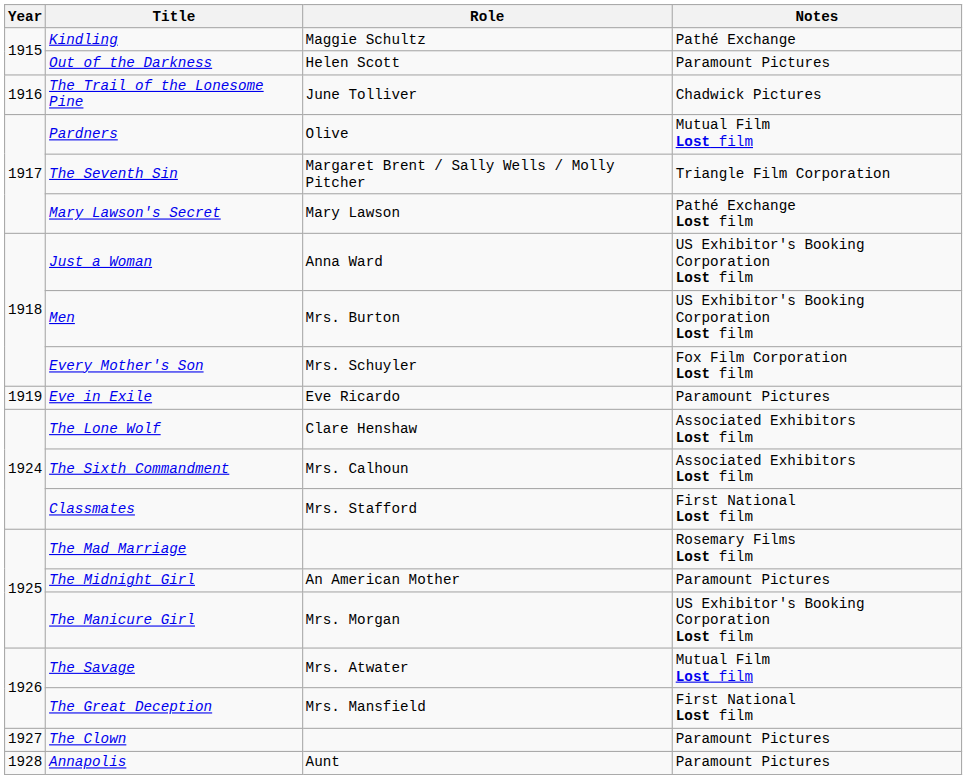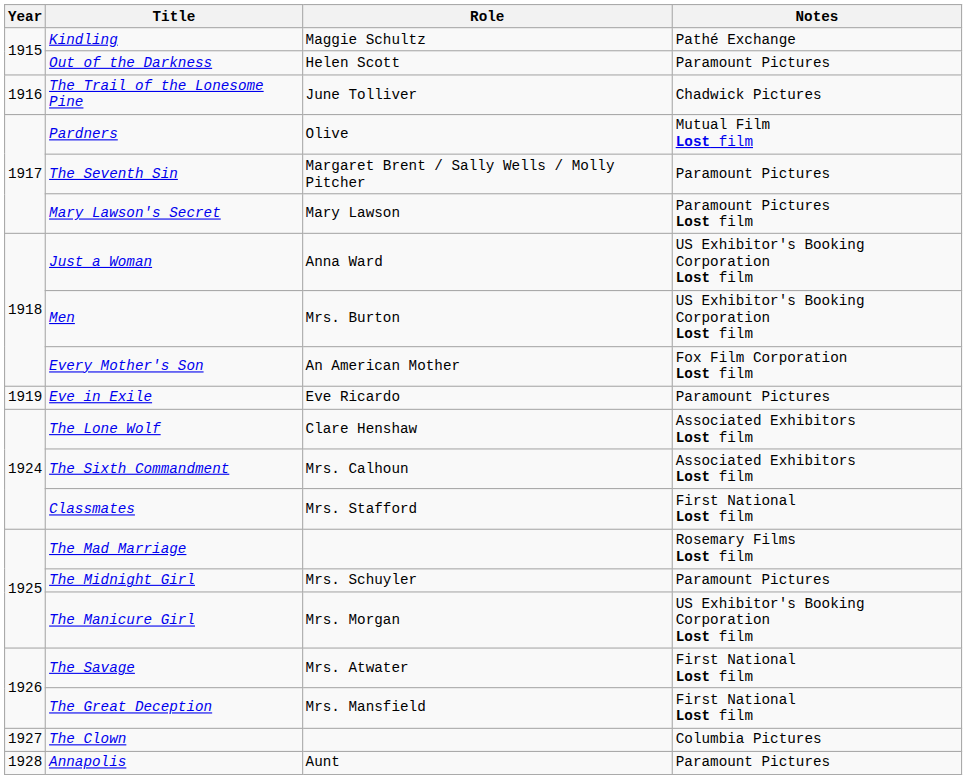 <table class="wikitable sortable">
 <tr>
 <th>Year</th>
 <th>Title</th>
 <th>Role</th>
 <th class="unsortable">Notes</th>
 </tr>
 <tr>
 <td rowspan=2>1915</td>
 <td><em><a href='#'>Kindling</a></em></td>
 <td>Maggie Schultz</td>
 <td>Pathé Exchange</td>
 </tr>
 <tr>
 <td><em><a href='#'>Out of the Darkness</a></em></td>
 <td>Helen Scott</td>
 <td>Paramount Pictures</td>
 </tr>
 <tr>
 <td>1916</td>
 <td><em><a href='#'>The Trail of the Lonesome Pine</a></em></td>
 <td>June Tolliver</td>
 <td>Chadwick Pictures</td>
 </tr>
 <tr>
 <td rowspan=3>1917</td>
 <td><em><a href='#'>Pardners</a></em></td>
 <td>Olive</td>
 <td>Mutual Film <br> <a href='#'><strong>Lost</strong> film</a></td>
 </tr>
 <tr>
 <td><em><a href='#'>The Seventh Sin</a></em></td>
 <td>Margaret Brent / Sally Wells / Molly Pitcher</td>
-<td>Triangle Film Corporation</td>
+<td>Paramount Pictures</td>
 </tr>
 <tr>
 <td><em><a href='#'>Mary Lawson's Secret</a></em></td>
 <td>Mary Lawson</td>
-<td>Pathé Exchange <br> <strong>Lost</strong> film</td>
+<td>Paramount Pictures <br> <strong>Lost</strong> film</td>
 </tr>
 <tr>
 <td rowspan=3>1918</td>
 <td><em><a href='#'>Just a Woman</a></em></td>
 <td>Anna Ward</td>
 <td>US Exhibitor's Booking Corporation <br> <strong>Lost</strong> film</td>
 </tr>
 <tr>
 <td><em><a href='#'>Men</a></em></td>
 <td>Mrs. Burton</td>
 <td>US Exhibitor's Booking Corporation <br> <strong>Lost</strong> film</td>
 </tr>
 <tr>
 <td><em><a href='#'>Every Mother's Son</a></em></td>
-<td>Mrs. Schuyler</td>
+<td>An American Mother</td>
 <td>Fox Film Corporation <br> <strong>Lost</strong> film</td>
 </tr>
 <tr>
 <td>1919</td>
 <td><em><a href='#'>Eve in Exile</a></em></td>
 <td>Eve Ricardo</td>
 <td>Paramount Pictures</td>
 </tr>
 <tr>
 <td rowspan=3>1924</td>
 <td><em><a href='#'>The Lone Wolf</a></em></td>
 <td>Clare Henshaw</td>
 <td>Associated Exhibitors <br> <strong>Lost</strong> film</td>
 </tr>
 <tr>
 <td><em><a href='#'>The Sixth Commandment</a></em></td>
 <td>Mrs. Calhoun</td>
 <td>Associated Exhibitors <br> <strong>Lost</strong> film</td>
 </tr>
 <tr>
 <td><em><a href='#'>Classmates</a></em></td>
 <td>Mrs. Stafford</td>
 <td>First National <br> <strong>Lost</strong> film</td>
 </tr>
 <tr>
 <td rowspan=3>1925</td>
 <td><em><a href='#'>The Mad Marriage</a></em></td>
 <td></td>
 <td>Rosemary Films <br> <strong>Lost</strong> film</td>
 </tr>
 <tr>
 <td><em><a href='#'>The Midnight Girl</a></em></td>
-<td>An American Mother</td>
+<td>Mrs. Schuyler</td>
 <td>Paramount Pictures</td>
 </tr>
 <tr>
 <td><em><a href='#'>The Manicure Girl</a></em></td>
 <td>Mrs. Morgan</td>
 <td>US Exhibitor's Booking Corporation <br> <strong>Lost</strong> film</td>
 </tr>
 <tr>
 <td rowspan=2>1926</td>
 <td><em><a href='#'>The Savage</a></em></td>
 <td>Mrs. Atwater</td>
-<td>Mutual Film <br> <a href='#'><strong>Lost</strong> film</a></td>
+<td>First National <br> <strong>Lost</strong> film</td>
 </tr>
 <tr>
 <td><em><a href='#'>The Great Deception</a></em></td>
 <td>Mrs. Mansfield</td>
 <td>First National <br> <strong>Lost</strong> film</td>
 </tr>
 <tr>
 <td>1927</td>
 <td><em><a href='#'>The Clown</a></em></td>
 <td></td>
-<td>Paramount Pictures</td>
+<td>Columbia Pictures</td>
 </tr>
 <tr>
 <td>1928</td>
 <td><em><a href='#'>Annapolis</a></em></td>
 <td>Aunt</td>
 <td>Paramount Pictures</td>
 </tr>
 </table>
